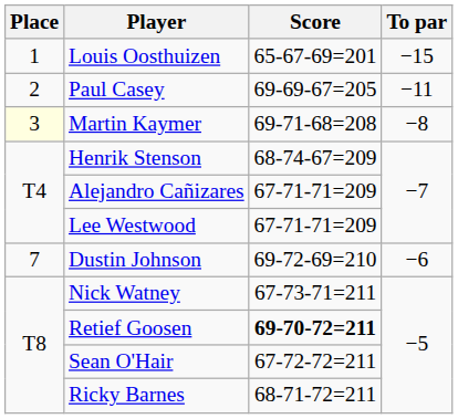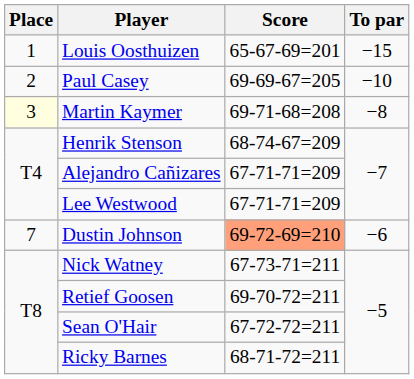 <table class="wikitable">
 <tr>
 <th>Place</th>
 <th>Player</th>
 <th>Score</th>
 <th>To par</th>
 </tr>
 <tr>
 <td align=center>1</td>
 <td> <a href='#'>Louis Oosthuizen</a></td>
 <td align=center>65-67-69=201</td>
 <td align=center>−15</td>
 </tr>
 <tr>
 <td align=center>2</td>
 <td> <a href='#'>Paul Casey</a></td>
 <td align=center>69-69-67=205</td>
-<td align=center>−11</td>
+<td align=center>−10</td>
 </tr>
 <tr>
 <td align=center style="background: lightyellow;">3</td>
 <td> <a href='#'>Martin Kaymer</a></td>
 <td align=center>69-71-68=208</td>
 <td align=center>−8</td>
 </tr>
 <tr>
 <td rowspan="3" align=center>T4</td>
 <td> <a href='#'>Henrik Stenson</a></td>
 <td align=center>68-74-67=209</td>
 <td rowspan="3" align=center>−7</td>
 </tr>
 <tr>
 <td> <a href='#'>Alejandro Cañizares</a></td>
 <td align=center>67-71-71=209</td>
 </tr>
 <tr>
 <td> <a href='#'>Lee Westwood</a></td>
 <td align=center>67-71-71=209</td>
 </tr>
 <tr>
 <td align=center>7</td>
 <td> <a href='#'>Dustin Johnson</a></td>
-<td align=center>69-72-69=210</td>
+<td align=center style="background: lightsalmon;">69-72-69=210</td>
 <td align=center>−6</td>
 </tr>
 <tr>
 <td rowspan="4" align=center>T8</td>
 <td> <a href='#'>Nick Watney</a></td>
 <td align=center>67-73-71=211</td>
 <td rowspan="4" align=center>−5</td>
 </tr>
 <tr>
 <td> <a href='#'>Retief Goosen</a></td>
-<td align=center><strong>69-70-72=211</strong></td>
+<td align=center>69-70-72=211</td>
 </tr>
 <tr>
 <td> <a href='#'>Sean O'Hair</a></td>
 <td align=center>67-72-72=211</td>
 </tr>
 <tr>
 <td> <a href='#'>Ricky Barnes</a></td>
 <td align=center>68-71-72=211</td>
 </tr>
 </table>
